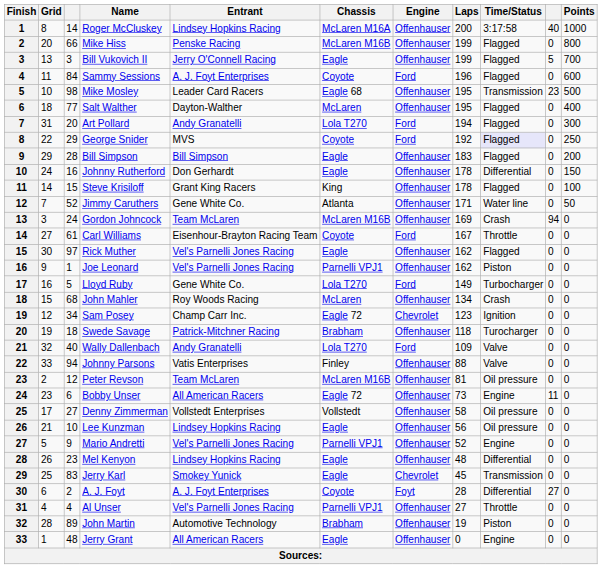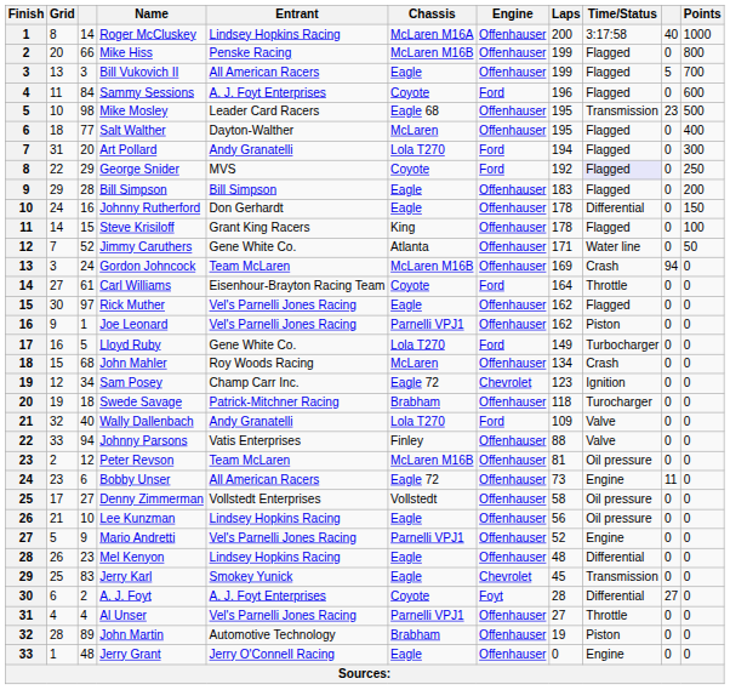 <table class="wikitable">
 <tr>
 <th>Finish</th>
 <th>Grid</th>
 <th></th>
 <th>Name</th>
 <th>Entrant</th>
 <th>Chassis</th>
 <th>Engine</th>
 <th>Laps</th>
 <th>Time/Status</th>
 <th></th>
 <th>Points</th>
 </tr>
 <tr>
 <th>1</th>
 <td>8</td>
 <td>14</td>
 <td> <a href='#'>Roger McCluskey</a></td>
 <td><a href='#'>Lindsey Hopkins Racing</a></td>
 <td><a href='#'>McLaren M16A</a></td>
 <td><a href='#'>Offenhauser</a></td>
 <td>200</td>
 <td>3:17:58</td>
 <td>40</td>
 <td>1000</td>
 </tr>
 <tr>
 <th>2</th>
 <td>20</td>
 <td>66</td>
 <td> <a href='#'>Mike Hiss</a></td>
 <td><a href='#'>Penske Racing</a></td>
 <td><a href='#'>McLaren M16B</a></td>
 <td><a href='#'>Offenhauser</a></td>
 <td>199</td>
 <td>Flagged</td>
 <td>0</td>
 <td>800</td>
 </tr>
 <tr>
 <th>3</th>
 <td>13</td>
 <td>3</td>
 <td> <a href='#'>Bill Vukovich II</a></td>
-<td><a href='#'>Jerry O'Connell Racing</a></td>
+<td><a href='#'>All American Racers</a></td>
 <td><a href='#'>Eagle</a></td>
 <td><a href='#'>Offenhauser</a></td>
 <td>199</td>
 <td>Flagged</td>
 <td>5</td>
 <td>700</td>
 </tr>
 <tr>
 <th>4</th>
 <td>11</td>
 <td>84</td>
 <td> <a href='#'>Sammy Sessions</a></td>
 <td><a href='#'>A. J. Foyt Enterprises</a></td>
 <td><a href='#'>Coyote</a></td>
 <td><a href='#'>Ford</a></td>
 <td>196</td>
 <td>Flagged</td>
 <td>0</td>
 <td>600</td>
 </tr>
 <tr>
 <th>5</th>
 <td>10</td>
 <td>98</td>
 <td> <a href='#'>Mike Mosley</a></td>
 <td>Leader Card Racers</td>
 <td><a href='#'>Eagle</a> 68</td>
 <td><a href='#'>Offenhauser</a></td>
 <td>195</td>
 <td>Transmission</td>
 <td>23</td>
 <td>500</td>
 </tr>
 <tr>
 <th>6</th>
 <td>18</td>
 <td>77</td>
 <td> <a href='#'>Salt Walther</a></td>
 <td>Dayton-Walther</td>
 <td><a href='#'>McLaren</a></td>
 <td><a href='#'>Offenhauser</a></td>
 <td>195</td>
 <td>Flagged</td>
 <td>0</td>
 <td>400</td>
 </tr>
 <tr>
 <th>7</th>
 <td>31</td>
 <td>20</td>
 <td> <a href='#'>Art Pollard</a></td>
 <td><a href='#'>Andy Granatelli</a></td>
 <td><a href='#'>Lola T270</a></td>
 <td><a href='#'>Ford</a></td>
 <td>194</td>
 <td>Flagged</td>
 <td>0</td>
 <td>300</td>
 </tr>
 <tr>
 <th>8</th>
 <td>22</td>
 <td>29</td>
 <td> <a href='#'>George Snider</a></td>
 <td>MVS</td>
 <td><a href='#'>Coyote</a></td>
 <td><a href='#'>Ford</a></td>
 <td>192</td>
 <td style="background: lavender;">Flagged</td>
 <td>0</td>
 <td>250</td>
 </tr>
 <tr>
 <th>9</th>
 <td>29</td>
 <td>28</td>
 <td> <a href='#'>Bill Simpson</a></td>
 <td><a href='#'>Bill Simpson</a></td>
 <td><a href='#'>Eagle</a></td>
 <td><a href='#'>Offenhauser</a></td>
 <td>183</td>
 <td>Flagged</td>
 <td>0</td>
 <td>200</td>
 </tr>
 <tr>
 <th>10</th>
 <td>24</td>
 <td>16</td>
 <td> <a href='#'>Johnny Rutherford</a></td>
 <td>Don Gerhardt</td>
 <td><a href='#'>Eagle</a></td>
 <td><a href='#'>Offenhauser</a></td>
 <td>178</td>
 <td>Differential</td>
 <td>0</td>
 <td>150</td>
 </tr>
 <tr>
 <th>11</th>
 <td>14</td>
 <td>15</td>
 <td> <a href='#'>Steve Krisiloff</a></td>
 <td>Grant King Racers</td>
 <td>King</td>
 <td><a href='#'>Offenhauser</a></td>
 <td>178</td>
 <td>Flagged</td>
 <td>0</td>
 <td>100</td>
 </tr>
 <tr>
 <th>12</th>
 <td>7</td>
 <td>52</td>
 <td> <a href='#'>Jimmy Caruthers</a></td>
 <td>Gene White Co.</td>
 <td>Atlanta</td>
 <td><a href='#'>Offenhauser</a></td>
 <td>171</td>
 <td>Water line</td>
 <td>0</td>
 <td>50</td>
 </tr>
 <tr>
 <th>13</th>
 <td>3</td>
 <td>24</td>
 <td> <a href='#'>Gordon Johncock</a></td>
 <td><a href='#'>Team McLaren</a></td>
 <td><a href='#'>McLaren M16B</a></td>
 <td><a href='#'>Offenhauser</a></td>
 <td>169</td>
 <td>Crash</td>
 <td>94</td>
 <td>0</td>
 </tr>
 <tr>
 <th>14</th>
 <td>27</td>
 <td>61</td>
 <td> <a href='#'>Carl Williams</a></td>
 <td>Eisenhour-Brayton Racing Team</td>
 <td><a href='#'>Coyote</a></td>
 <td><a href='#'>Ford</a></td>
-<td>167</td>
+<td>164</td>
 <td>Throttle</td>
 <td>0</td>
 <td>0</td>
 </tr>
 <tr>
 <th>15</th>
 <td>30</td>
 <td>97</td>
 <td> <a href='#'>Rick Muther</a></td>
 <td><a href='#'>Vel's Parnelli Jones Racing</a></td>
 <td><a href='#'>Eagle</a></td>
 <td><a href='#'>Offenhauser</a></td>
 <td>162</td>
 <td>Flagged</td>
 <td>0</td>
 <td>0</td>
 </tr>
 <tr>
 <th>16</th>
 <td>9</td>
 <td>1</td>
 <td> <a href='#'>Joe Leonard</a></td>
 <td><a href='#'>Vel's Parnelli Jones Racing</a></td>
 <td><a href='#'>Parnelli VPJ1</a></td>
 <td><a href='#'>Offenhauser</a></td>
 <td>162</td>
 <td>Piston</td>
 <td>0</td>
 <td>0</td>
 </tr>
 <tr>
 <th>17</th>
 <td>16</td>
 <td>5</td>
 <td> <a href='#'>Lloyd Ruby</a></td>
 <td>Gene White Co.</td>
 <td><a href='#'>Lola T270</a></td>
 <td><a href='#'>Ford</a></td>
 <td>149</td>
 <td>Turbocharger</td>
 <td>0</td>
 <td>0</td>
 </tr>
 <tr>
 <th>18</th>
 <td>15</td>
 <td>68</td>
 <td> <a href='#'>John Mahler</a></td>
 <td>Roy Woods Racing</td>
 <td><a href='#'>McLaren</a></td>
 <td><a href='#'>Offenhauser</a></td>
 <td>134</td>
 <td>Crash</td>
 <td>0</td>
 <td>0</td>
 </tr>
 <tr>
 <th>19</th>
 <td>12</td>
 <td>34</td>
 <td> <a href='#'>Sam Posey</a></td>
 <td>Champ Carr Inc.</td>
 <td><a href='#'>Eagle</a> 72</td>
 <td><a href='#'>Chevrolet</a></td>
 <td>123</td>
 <td>Ignition</td>
 <td>0</td>
 <td>0</td>
 </tr>
 <tr>
 <th>20</th>
 <td>19</td>
 <td>18</td>
 <td> <a href='#'>Swede Savage</a></td>
 <td><a href='#'>Patrick-Mitchner Racing</a></td>
 <td><a href='#'>Brabham</a></td>
 <td><a href='#'>Offenhauser</a></td>
 <td>118</td>
 <td>Turocharger</td>
 <td>0</td>
 <td>0</td>
 </tr>
 <tr>
 <th>21</th>
 <td>32</td>
 <td>40</td>
 <td> <a href='#'>Wally Dallenbach</a></td>
 <td><a href='#'>Andy Granatelli</a></td>
 <td><a href='#'>Lola T270</a></td>
 <td><a href='#'>Ford</a></td>
 <td>109</td>
 <td>Valve</td>
 <td>0</td>
 <td>0</td>
 </tr>
 <tr>
 <th>22</th>
 <td>33</td>
 <td>94</td>
 <td> <a href='#'>Johnny Parsons</a></td>
 <td>Vatis Enterprises</td>
 <td>Finley</td>
 <td><a href='#'>Offenhauser</a></td>
 <td>88</td>
 <td>Valve</td>
 <td>0</td>
 <td>0</td>
 </tr>
 <tr>
 <th>23</th>
 <td>2</td>
 <td>12</td>
 <td> <a href='#'>Peter Revson</a></td>
 <td><a href='#'>Team McLaren</a></td>
 <td><a href='#'>McLaren M16B</a></td>
 <td><a href='#'>Offenhauser</a></td>
 <td>81</td>
 <td>Oil pressure</td>
 <td>0</td>
 <td>0</td>
 </tr>
 <tr>
 <th>24</th>
 <td>23</td>
 <td>6</td>
 <td> <a href='#'>Bobby Unser</a></td>
 <td><a href='#'>All American Racers</a></td>
 <td><a href='#'>Eagle</a> 72</td>
 <td><a href='#'>Offenhauser</a></td>
 <td>73</td>
 <td>Engine</td>
 <td>11</td>
 <td>0</td>
 </tr>
 <tr>
 <th>25</th>
 <td>17</td>
 <td>27</td>
 <td> <a href='#'>Denny Zimmerman</a></td>
 <td>Vollstedt Enterprises</td>
 <td>Vollstedt</td>
 <td><a href='#'>Offenhauser</a></td>
 <td>58</td>
 <td>Oil pressure</td>
 <td>0</td>
 <td>0</td>
 </tr>
 <tr>
 <th>26</th>
 <td>21</td>
 <td>10</td>
 <td> <a href='#'>Lee Kunzman</a></td>
 <td><a href='#'>Lindsey Hopkins Racing</a></td>
 <td><a href='#'>Eagle</a></td>
 <td><a href='#'>Offenhauser</a></td>
 <td>56</td>
 <td>Oil pressure</td>
 <td>0</td>
 <td>0</td>
 </tr>
 <tr>
 <th>27</th>
 <td>5</td>
 <td>9</td>
 <td> <a href='#'>Mario Andretti</a></td>
 <td><a href='#'>Vel's Parnelli Jones Racing</a></td>
 <td><a href='#'>Parnelli VPJ1</a></td>
 <td><a href='#'>Offenhauser</a></td>
 <td>52</td>
 <td>Engine</td>
 <td>0</td>
 <td>0</td>
 </tr>
 <tr>
 <th>28</th>
 <td>26</td>
 <td>23</td>
 <td> <a href='#'>Mel Kenyon</a></td>
 <td><a href='#'>Lindsey Hopkins Racing</a></td>
 <td><a href='#'>Eagle</a></td>
 <td><a href='#'>Offenhauser</a></td>
 <td>48</td>
 <td>Differential</td>
 <td>0</td>
 <td>0</td>
 </tr>
 <tr>
 <th>29</th>
 <td>25</td>
 <td>83</td>
 <td> <a href='#'>Jerry Karl</a></td>
 <td><a href='#'>Smokey Yunick</a></td>
 <td><a href='#'>Eagle</a></td>
 <td><a href='#'>Chevrolet</a></td>
 <td>45</td>
 <td>Transmission</td>
 <td>0</td>
 <td>0</td>
 </tr>
 <tr>
 <th>30</th>
 <td>6</td>
 <td>2</td>
 <td> <a href='#'>A. J. Foyt</a></td>
 <td><a href='#'>A. J. Foyt Enterprises</a></td>
 <td><a href='#'>Coyote</a></td>
 <td><a href='#'>Foyt</a></td>
 <td>28</td>
 <td>Differential</td>
 <td>27</td>
 <td>0</td>
 </tr>
 <tr>
 <th>31</th>
 <td>4</td>
 <td>4</td>
 <td> <a href='#'>Al Unser</a></td>
 <td><a href='#'>Vel's Parnelli Jones Racing</a></td>
 <td><a href='#'>Parnelli VPJ1</a></td>
 <td><a href='#'>Offenhauser</a></td>
 <td>27</td>
 <td>Throttle</td>
 <td>0</td>
 <td>0</td>
 </tr>
 <tr>
 <th>32</th>
 <td>28</td>
 <td>89</td>
 <td> <a href='#'>John Martin</a></td>
 <td>Automotive Technology</td>
 <td><a href='#'>Brabham</a></td>
 <td><a href='#'>Offenhauser</a></td>
 <td>19</td>
 <td>Piston</td>
 <td>0</td>
 <td>0</td>
 </tr>
 <tr>
 <th>33</th>
 <td>1</td>
 <td>48</td>
 <td> <a href='#'>Jerry Grant</a></td>
-<td><a href='#'>All American Racers</a></td>
+<td><a href='#'>Jerry O'Connell Racing</a></td>
 <td><a href='#'>Eagle</a></td>
 <td><a href='#'>Offenhauser</a></td>
 <td>0</td>
 <td>Engine</td>
 <td>0</td>
 <td>0</td>
 </tr>
 <tr>
 <th colspan=11>Sources:</th>
 </tr>
 </table>
